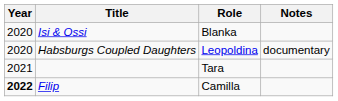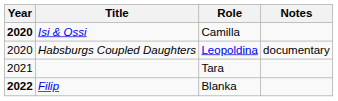 <table class="wikitable sortable">
 <tr>
 <th>Year</th>
 <th>Title</th>
 <th>Role</th>
 <th class="unsortable">Notes</th>
 </tr>
 <tr>
-<td>2020</td>
+<td><strong>2020</strong></td>
 <td><em><a href='#'>Isi & Ossi</a></em></td>
-<td>Blanka</td>
+<td>Camilla</td>
 <td></td>
 </tr>
 <tr>
 <td>2020</td>
 <td><em>Habsburgs Coupled Daughters</em></td>
 <td><a href='#'>Leopoldina</a></td>
 <td>documentary</td>
 </tr>
 <tr>
 <td>2021</td>
 <td></td>
 <td>Tara</td>
 <td></td>
 </tr>
 <tr>
 <td><strong>2022</strong></td>
 <td><em><a href='#'>Filip</a></em></td>
-<td>Camilla</td>
+<td>Blanka</td>
 </tr>
 </table>
